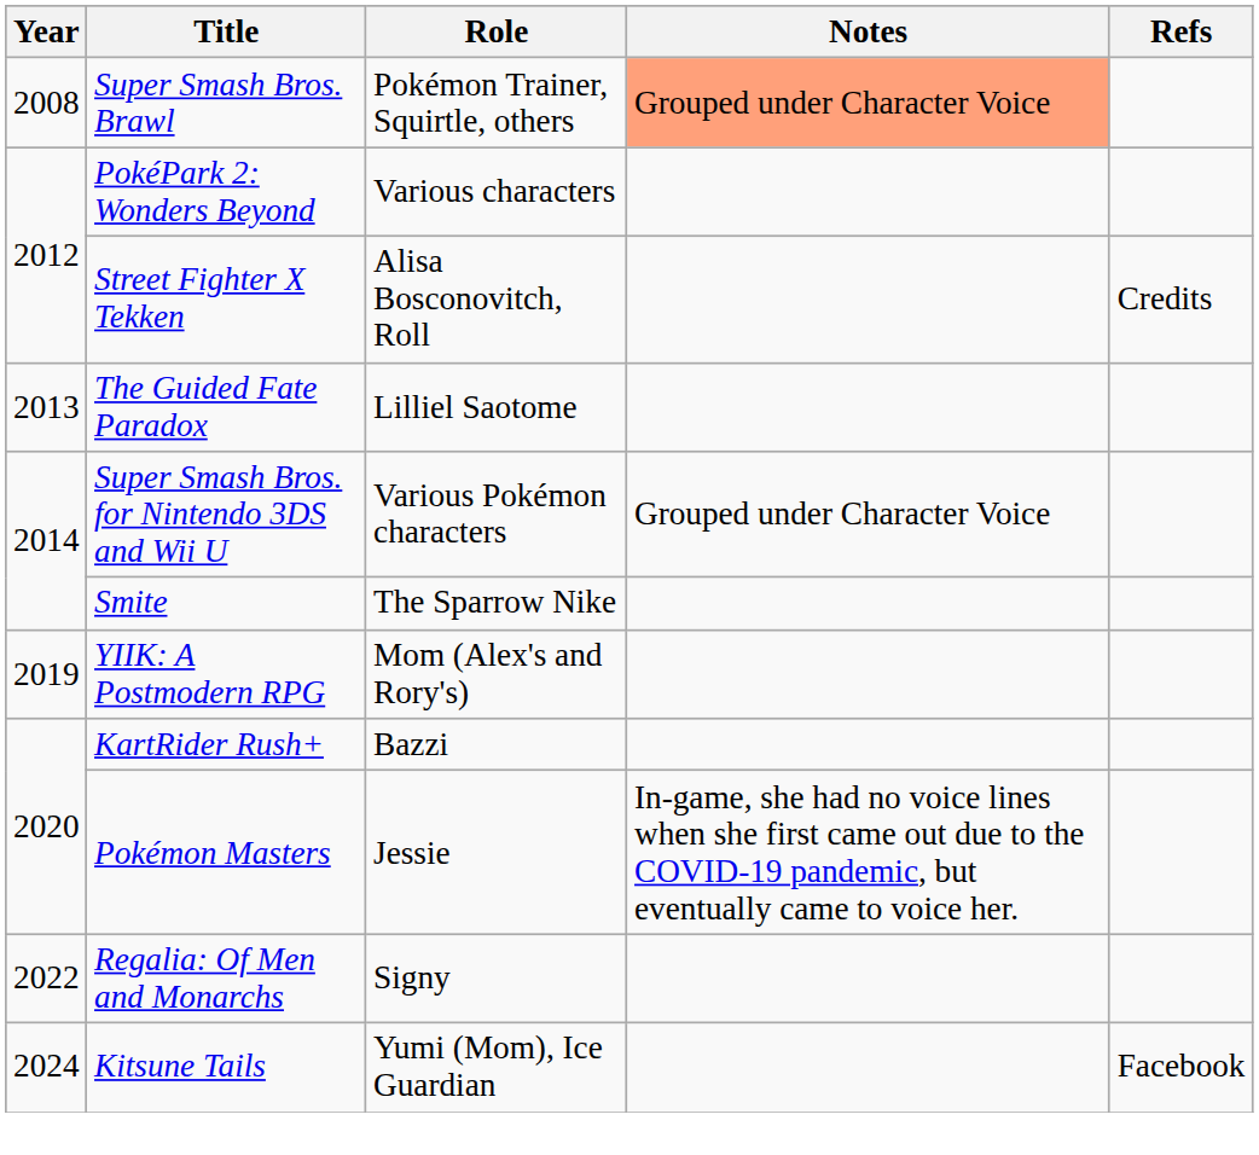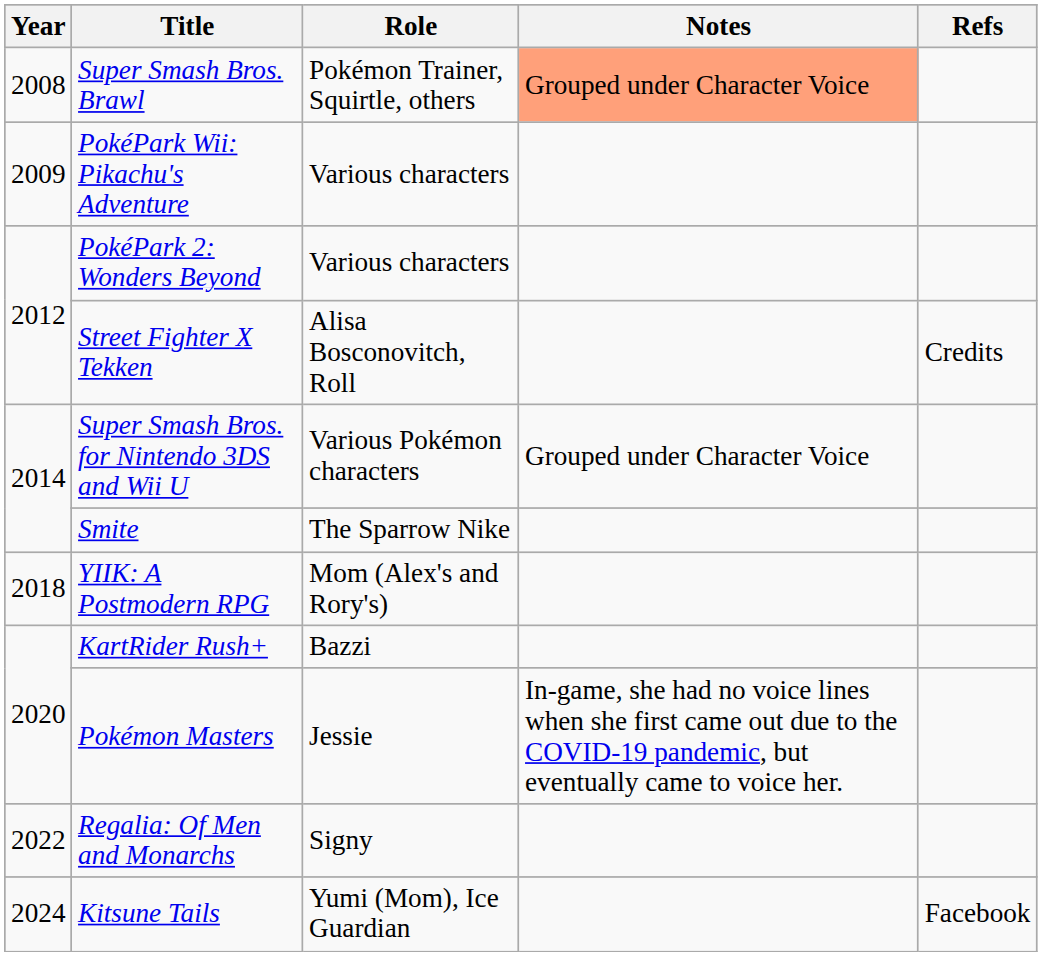 <table class="wikitable sortable plainrowheaders">
 <tr>
 <th>Year</th>
 <th>Title</th>
 <th>Role</th>
 <th class="unsortable">Notes</th>
 <th class="unsortable">Refs</th>
 </tr>
 <tr>
 <td>2008</td>
 <td><em><a href='#'>Super Smash Bros. Brawl</a></em></td>
 <td>Pokémon Trainer, Squirtle, others</td>
 <td style="background: lightsalmon;">Grouped under Character Voice</td>
 <td></td>
 </tr>
 <tr>
+<td>2009</td>
+<td><em><a href='#'>PokéPark Wii: Pikachu's Adventure</a></em></td>
+<td>Various characters</td>
+<td></td>
+<td></td>
+</tr>
+<tr>
 <td rowspan=2>2012</td>
 <td><em><a href='#'>PokéPark 2: Wonders Beyond</a></em></td>
 <td>Various characters</td>
 <td></td>
 <td></td>
 </tr>
 <tr>
 <td><em><a href='#'>Street Fighter X Tekken</a></em></td>
 <td>Alisa Bosconovitch, Roll</td>
 <td></td>
 <td>Credits</td>
-</tr>
-<tr>
-<td>2013</td>
-<td><em><a href='#'>The Guided Fate Paradox</a></em></td>
-<td>Lilliel Saotome</td>
-<td></td>
-<td></td>
 </tr>
 <tr>
 <td rowspan=2>2014</td>
 <td><em><a href='#'>Super Smash Bros. for Nintendo 3DS and Wii U</a></em></td>
 <td>Various Pokémon characters</td>
 <td>Grouped under Character Voice</td>
 <td></td>
 </tr>
 <tr>
 <td><em><a href='#'>Smite</a></em></td>
 <td>The Sparrow Nike</td>
 <td></td>
 <td></td>
 </tr>
 <tr>
-<td>2019</td>
+<td>2018</td>
 <td><em><a href='#'>YIIK: A Postmodern RPG</a></em></td>
 <td>Mom (Alex's and Rory's)</td>
 <td></td>
 <td></td>
 </tr>
 <tr>
 <td rowspan=2>2020</td>
 <td><em><a href='#'>KartRider Rush+</a></em></td>
 <td>Bazzi</td>
 <td></td>
 <td></td>
 </tr>
 <tr>
 <td><em><a href='#'>Pokémon Masters</a></em></td>
 <td>Jessie</td>
 <td>In-game, she had no voice lines when she first came out due to the <a href='#'>COVID-19 pandemic</a>, but eventually came to voice her.</td>
 <td></td>
 </tr>
 <tr>
 <td>2022</td>
 <td><em><a href='#'>Regalia: Of Men and Monarchs</a></em></td>
 <td>Signy</td>
 <td></td>
 <td></td>
 </tr>
 <tr>
 <td>2024</td>
 <td><em><a href='#'>Kitsune Tails</a></em></td>
 <td>Yumi (Mom), Ice Guardian</td>
 <td></td>
 <td>Facebook</td>
 </tr>
 </table>
